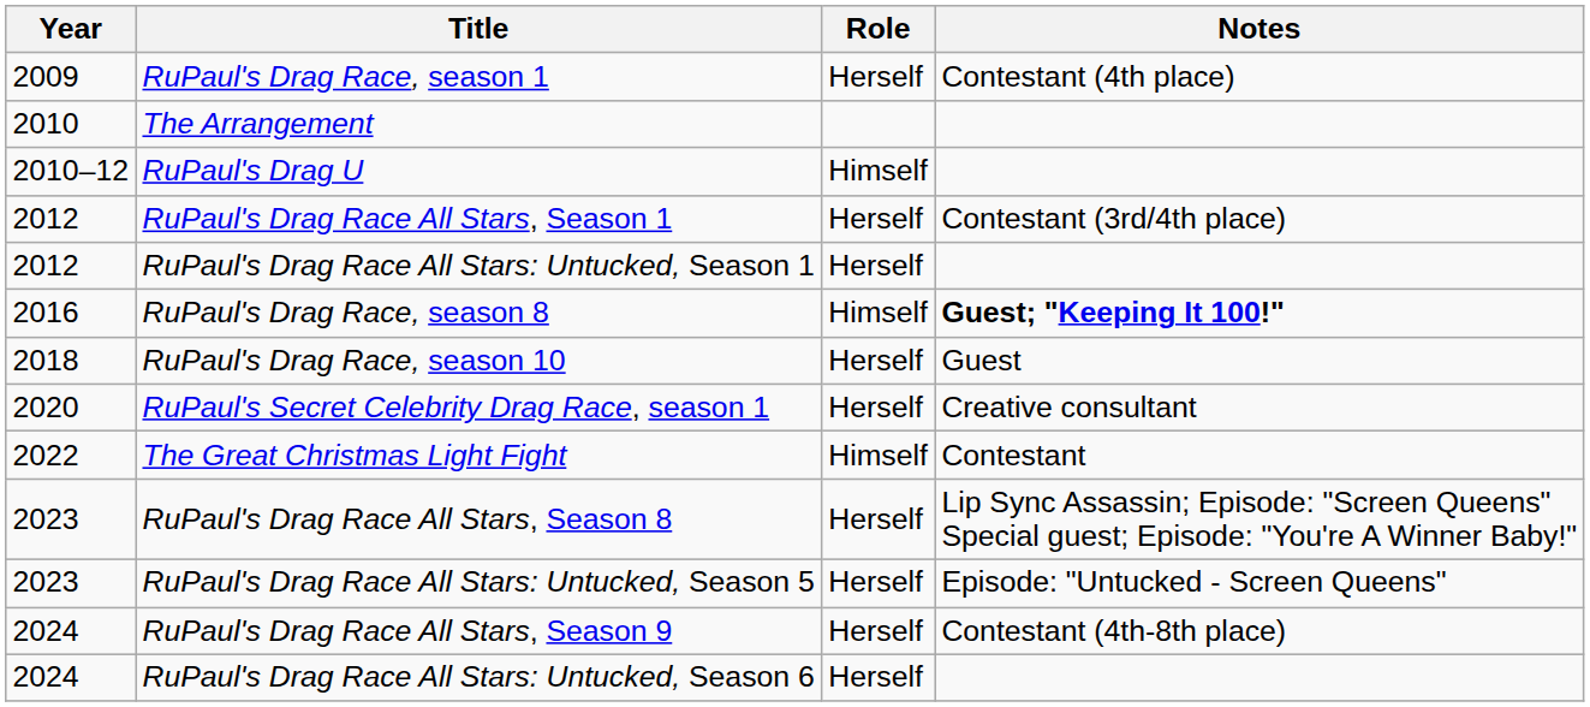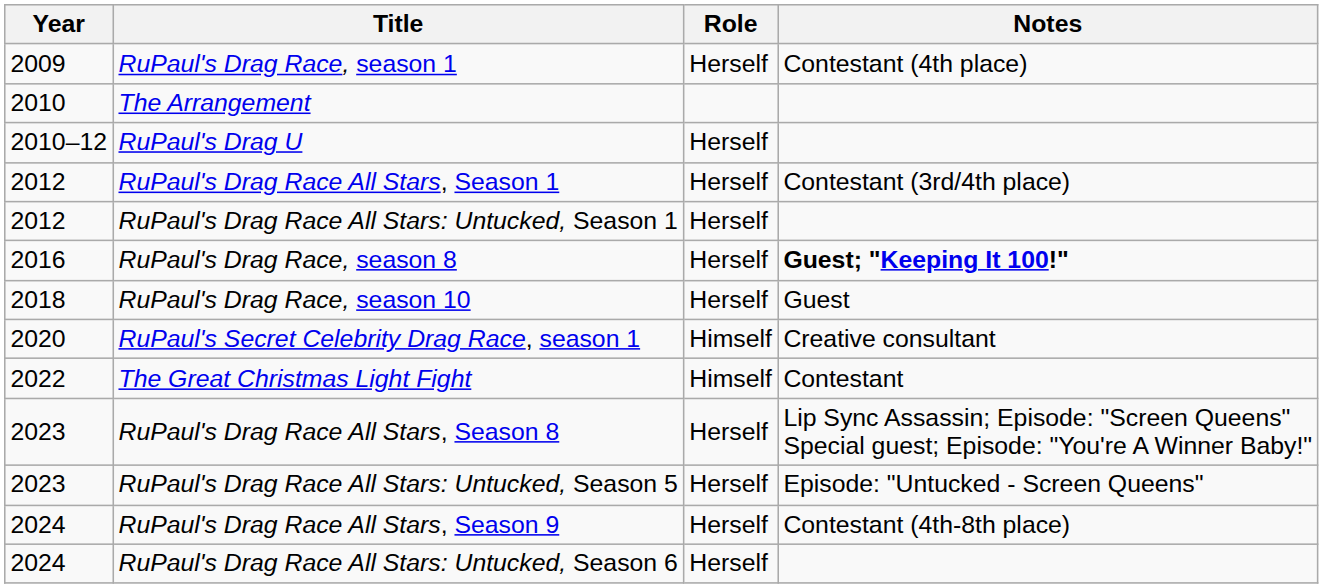 <table class="wikitable plainrowheaders sortable">
 <tr>
 <th scope="col">Year</th>
 <th scope="col">Title</th>
 <th scope="col">Role</th>
 <th scope="col">Notes</th>
 </tr>
 <tr>
 <td>2009</td>
 <td scope="row"><em><a href='#'>RuPaul's Drag Race</a>,</em> <a href='#'>season 1</a></td>
 <td>Herself</td>
 <td>Contestant (4th place)</td>
 </tr>
 <tr>
 <td>2010</td>
 <td scope="row"><em><a href='#'>The Arrangement</a></em></td>
 <td></td>
 <td></td>
 </tr>
 <tr>
 <td>2010–12</td>
 <td scope="row"><em><a href='#'>RuPaul's Drag U</a></em></td>
-<td>Himself</td>
+<td>Herself</td>
 <td></td>
 </tr>
 <tr>
 <td>2012</td>
 <td scope="row"><em><a href='#'>RuPaul's Drag Race All Stars</a></em>, <a href='#'>Season 1</a></td>
 <td>Herself</td>
 <td>Contestant (3rd/4th place)</td>
 </tr>
 <tr>
 <td>2012</td>
 <td scope="row"><em>RuPaul's Drag Race All Stars: Untucked,</em> Season 1</td>
 <td>Herself</td>
 <td></td>
 </tr>
 <tr>
 <td>2016</td>
 <td><em>RuPaul's Drag Race,</em> <a href='#'>season 8</a></td>
-<td>Himself</td>
+<td>Herself</td>
 <td><strong>Guest; "<a href='#'>Keeping It 100</a>!"</strong></td>
 </tr>
 <tr>
 <td>2018</td>
 <td><em>RuPaul's Drag Race,</em> <a href='#'>season 10</a></td>
 <td>Herself</td>
 <td>Guest</td>
 </tr>
 <tr>
 <td>2020</td>
 <td><em><a href='#'>RuPaul's Secret Celebrity Drag Race</a></em>, <a href='#'>season 1</a></td>
-<td>Herself</td>
+<td>Himself</td>
 <td>Creative consultant</td>
 </tr>
 <tr>
 <td>2022</td>
 <td><em><a href='#'>The Great Christmas Light Fight</a></em></td>
 <td>Himself</td>
 <td>Contestant</td>
 </tr>
 <tr>
 <td>2023</td>
 <td scope="row"><em>RuPaul's Drag Race All Stars</em>, <a href='#'>Season 8</a></td>
 <td>Herself</td>
 <td>Lip Sync Assassin; Episode: "Screen Queens"<br>Special guest; Episode: "You're A Winner Baby!"</td>
 </tr>
 <tr>
 <td>2023</td>
 <td scope="row"><em>RuPaul's Drag Race All Stars: Untucked,</em> Season 5</td>
 <td>Herself</td>
 <td>Episode: "Untucked - Screen Queens"</td>
 </tr>
 <tr>
 <td>2024</td>
 <td><em>RuPaul's Drag Race All Stars</em>, <a href='#'>Season 9</a></td>
 <td>Herself</td>
 <td>Contestant (4th-8th place)</td>
 </tr>
 <tr>
 <td>2024</td>
 <td><em>RuPaul's Drag Race All Stars: Untucked,</em> Season 6</td>
 <td>Herself</td>
 <td></td>
 </tr>
 </table>
